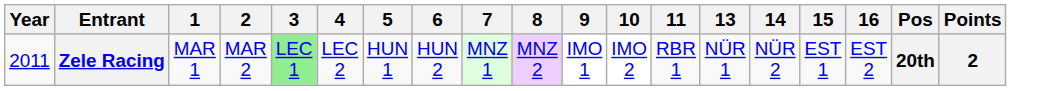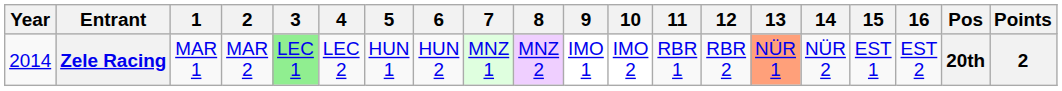 <table class="wikitable" style="text-align:center; font-size:85%">
 <tr>
 <th>Year</th>
 <th>Entrant</th>
 <th>1</th>
 <th>2</th>
 <th>3</th>
 <th>4</th>
 <th>5</th>
 <th>6</th>
 <th>7</th>
 <th>8</th>
 <th>9</th>
 <th>10</th>
 <th>11</th>
+<th>12</th>
 <th>13</th>
 <th>14</th>
 <th>15</th>
 <th>16</th>
 <th>Pos</th>
 <th>Points</th>
 </tr>
 <tr>
-<td><a href='#'>2011</a></td>
+<td><a href='#'>2014</a></td>
 <th nowrap><a href='#'>Zele Racing</a></th>
 <td><a href='#'>MAR<br>1</a></td>
 <td><a href='#'>MAR<br>2</a></td>
 <td style="background: lightgreen;"><a href='#'>LEC<br>1</a></td>
 <td><a href='#'>LEC<br>2</a></td>
 <td><a href='#'>HUN<br>1</a></td>
 <td><a href='#'>HUN<br>2</a></td>
 <td style="background:#DFFFDF;"><a href='#'>MNZ<br>1</a><br></td>
 <td style="background:#EFCFFF;"><a href='#'>MNZ<br>2</a><br></td>
 <td style="background:#FFFFFF;"><a href='#'>IMO<br>1</a><br></td>
 <td style="background:#FFFFFF;"><a href='#'>IMO<br>2</a><br></td>
 <td><a href='#'>RBR<br>1</a></td>
-<td><a href='#'>NÜR<br>1</a></td>
+<td><a href='#'>RBR<br>2</a></td>
+<td style="background: lightsalmon;"><a href='#'>NÜR<br>1</a></td>
 <td><a href='#'>NÜR<br>2</a></td>
 <td><a href='#'>EST<br>1</a></td>
 <td><a href='#'>EST<br>2</a></td>
 <th>20th</th>
 <th>2</th>
 </tr>
 </table>
